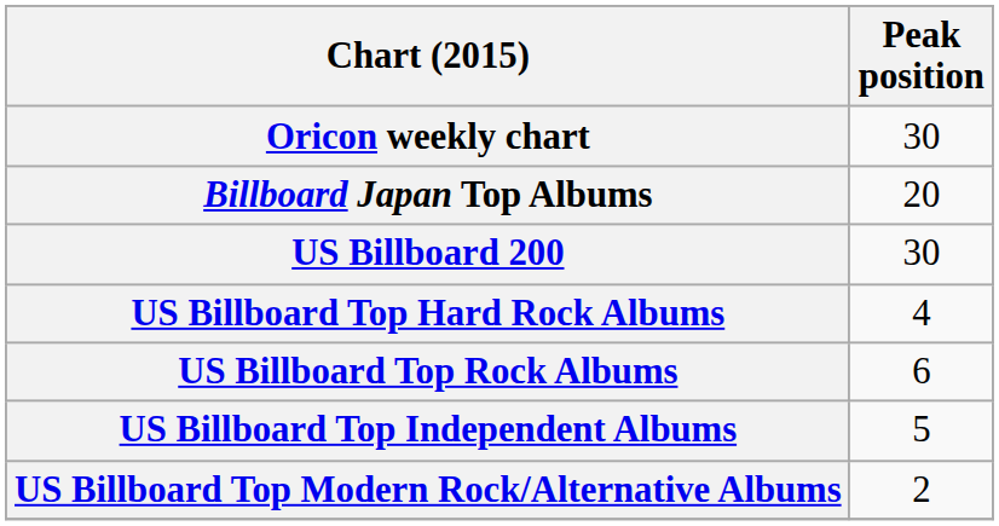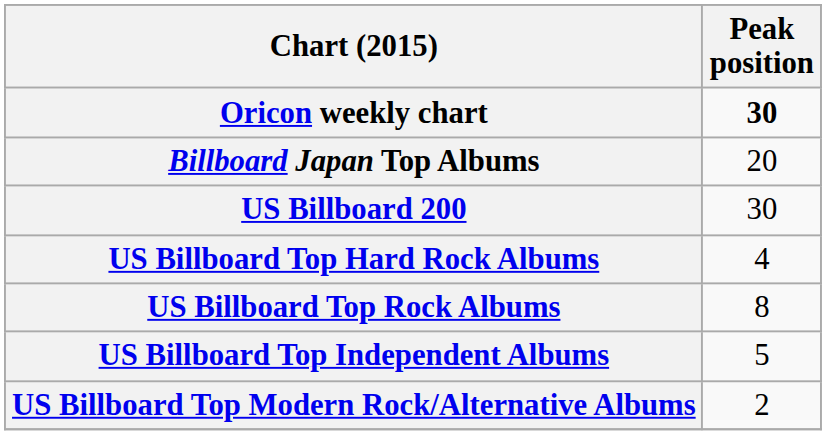 <table class="wikitable sortable plainrowheaders" style="text-align:center">
 <tr>
 <th scope="col">Chart (2015)</th>
 <th scope="col">Peak<br>position</th>
 </tr>
 <tr>
 <th scope="row"><a href='#'>Oricon</a> weekly chart</th>
-<td style="text-align:center;">30</td>
+<td style="text-align:center;"><strong>30</strong></td>
 </tr>
 <tr>
 <th scope="row"><em><a href='#'>Billboard</a> Japan</em> Top Albums</th>
 <td style="text-align:center;">20</td>
 </tr>
 <tr>
 <th scope="row"><a href='#'>US Billboard 200</a></th>
 <td style="text-align:center;">30</td>
 </tr>
 <tr>
 <th scope="row"><a href='#'>US Billboard Top Hard Rock Albums</a></th>
 <td style="text-align:center;">4</td>
 </tr>
 <tr>
 <th scope="row"><a href='#'>US Billboard Top Rock Albums</a></th>
-<td style="text-align:center;">6</td>
+<td style="text-align:center;">8</td>
 </tr>
 <tr>
 <th scope="row"><a href='#'>US Billboard Top Independent Albums</a></th>
 <td style="text-align:center;">5</td>
 </tr>
 <tr>
 <th scope="row"><a href='#'>US Billboard Top Modern Rock/Alternative Albums</a></th>
 <td style="text-align:center;">2</td>
 </tr>
 <tr>
 </tr>
 </table>
